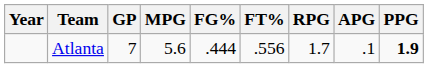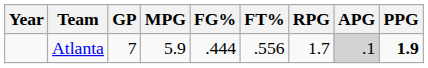 <table class="wikitable sortable" style="font-size:95%; text-align:right;">
 <tr>
 <th>Year</th>
 <th>Team</th>
 <th>GP</th>
 <th>MPG</th>
 <th>FG%</th>
 <th>FT%</th>
 <th>RPG</th>
 <th>APG</th>
 <th>PPG</th>
 </tr>
 <tr>
 <td style="text-align:left;"></td>
 <td style="text-align:left;"><a href='#'>Atlanta</a></td>
 <td>7</td>
-<td>5.6</td>
+<td>5.9</td>
 <td>.444</td>
 <td>.556</td>
 <td>1.7</td>
-<td>.1</td>
+<td style="background: lightgrey;">.1</td>
 <td><strong>1.9</strong></td>
 </tr>
 </table>
